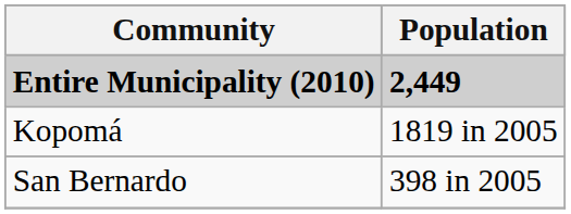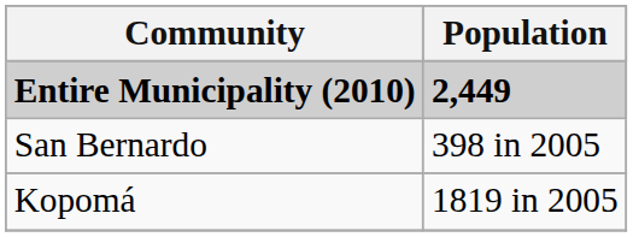 <table class="wikitable">
 <tr style="background:#111111; color:#111111;">
 <th><strong>Community</strong></th>
 <th><strong>Population</strong></th>
 </tr>
 <tr style="background:#CFCFCF;">
 <td><strong>Entire Municipality (2010)</strong></td>
 <td><strong>2,449</strong></td>
 </tr>
 <tr>
+<td>San Bernardo</td>
+<td>398 in 2005</td>
+</tr>
+<tr>
 <td>Kopomá</td>
 <td>1819 in 2005</td>
 </tr>
 <tr>
-<td>San Bernardo</td>
-<td>398 in 2005</td>
-</tr>
-<tr>
 </tr>
 </table>
